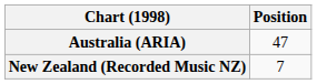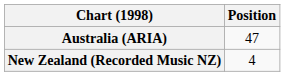 <table class="wikitable plainrowheaders" style="text-align:center">
 <tr>
 <th>Chart (1998)</th>
 <th>Position</th>
 </tr>
 <tr>
 <th scope="row">Australia (ARIA)</th>
 <td>47</td>
 </tr>
 <tr>
 <th scope="row">New Zealand (Recorded Music NZ)</th>
-<td>7</td>
+<td>4</td>
 </tr>
 </table>
